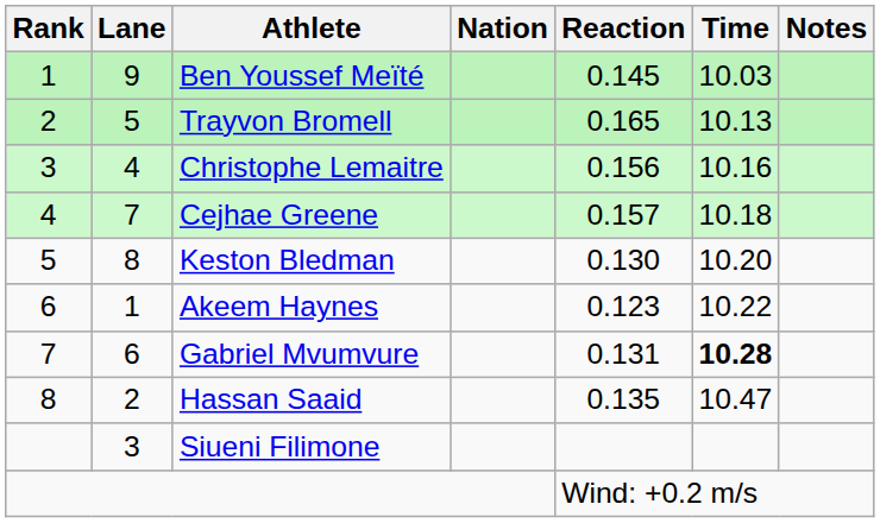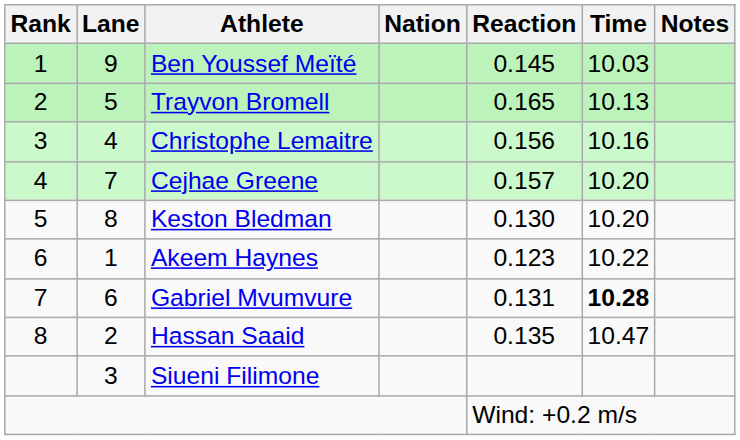 <table class="wikitable sortable" style="text-align:center">
 <tr>
 <th>Rank</th>
 <th>Lane</th>
 <th>Athlete</th>
 <th>Nation</th>
 <th>Reaction</th>
 <th>Time</th>
 <th>Notes</th>
 </tr>
 <tr style="background:#bbf3bb;">
 <td>1</td>
 <td>9</td>
 <td align=left><a href='#'>Ben Youssef Meïté</a></td>
 <td align=left></td>
 <td>0.145</td>
 <td>10.03</td>
 <td></td>
 </tr>
 <tr style="background:#bbf3bb;">
 <td>2</td>
 <td>5</td>
 <td align=left><a href='#'>Trayvon Bromell</a></td>
 <td align=left></td>
 <td>0.165</td>
 <td>10.13</td>
 <td></td>
 </tr>
 <tr style="background:#ccf9cc;">
 <td>3</td>
 <td>4</td>
 <td align=left><a href='#'>Christophe Lemaitre</a></td>
 <td align=left></td>
 <td>0.156</td>
 <td>10.16</td>
 <td></td>
 </tr>
 <tr style="background:#ccf9cc;">
 <td>4</td>
 <td>7</td>
 <td align=left><a href='#'>Cejhae Greene</a></td>
 <td align=left></td>
 <td>0.157</td>
-<td>10.18</td>
+<td>10.20</td>
 <td></td>
 </tr>
 <tr style=>
 <td>5</td>
 <td>8</td>
 <td align=left><a href='#'>Keston Bledman</a></td>
 <td align=left></td>
 <td>0.130</td>
 <td>10.20</td>
 <td></td>
 </tr>
 <tr style=>
 <td>6</td>
 <td>1</td>
 <td align=left><a href='#'>Akeem Haynes</a></td>
 <td align=left></td>
 <td>0.123</td>
 <td>10.22</td>
 <td></td>
 </tr>
 <tr style=>
 <td>7</td>
 <td>6</td>
 <td align=left><a href='#'>Gabriel Mvumvure</a></td>
 <td align=left></td>
 <td>0.131</td>
 <td><strong>10.28</strong></td>
 <td></td>
 </tr>
 <tr style=>
 <td>8</td>
 <td>2</td>
 <td align=left><a href='#'>Hassan Saaid</a></td>
 <td align=left></td>
 <td>0.135</td>
 <td>10.47</td>
 <td></td>
 </tr>
 <tr style=>
 <td></td>
 <td>3</td>
 <td align=left><a href='#'>Siueni Filimone</a></td>
 <td align=left></td>
 <td></td>
 <td></td>
 <td></td>
 </tr>
 <tr class="sortbottom">
 <td colspan=4></td>
 <td colspan="3" style="text-align:left;">Wind: +0.2 m/s</td>
 </tr>
 </table>
